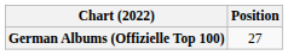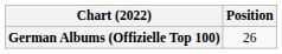 <table class="wikitable plainrowheaders" style="text-align:center">
 <tr>
 <th scope="col">Chart (2022)</th>
 <th scope="col">Position</th>
 </tr>
 <tr>
 <th scope="row">German Albums (Offizielle Top 100)</th>
-<td>27</td>
+<td>26</td>
 </tr>
 </table>
